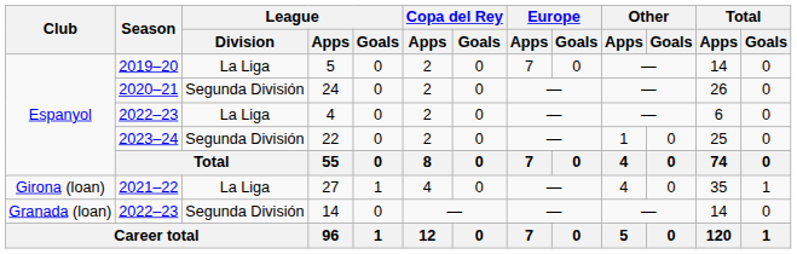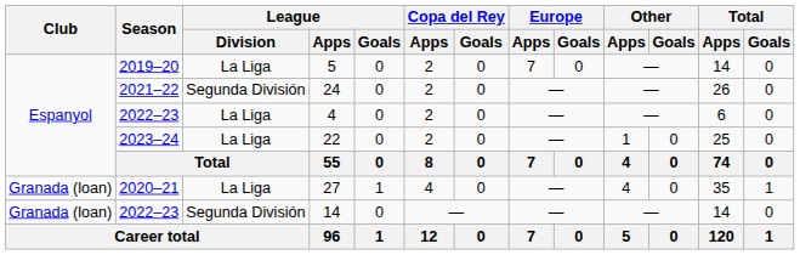 <table class="wikitable" style="text-align:center">
 <tr>
 <th rowspan="2">Club</th>
 <th rowspan="2">Season</th>
 <th colspan="3">League</th>
 <th colspan="2"><a href='#'>Copa del Rey</a></th>
 <th colspan="2"><a href='#'>Europe</a></th>
 <th colspan="2">Other</th>
 <th colspan="2">Total</th>
 </tr>
 <tr>
 <th>Division</th>
 <th>Apps</th>
 <th>Goals</th>
 <th>Apps</th>
 <th>Goals</th>
 <th>Apps</th>
 <th>Goals</th>
 <th>Apps</th>
 <th>Goals</th>
 <th>Apps</th>
 <th>Goals</th>
 </tr>
 <tr>
 <td rowspan="5"><a href='#'>Espanyol</a></td>
 <td><a href='#'>2019–20</a></td>
 <td>La Liga</td>
 <td>5</td>
 <td>0</td>
 <td>2</td>
 <td>0</td>
 <td>7</td>
 <td>0</td>
 <td colspan="2">—</td>
 <td>14</td>
 <td>0</td>
 </tr>
 <tr>
-<td><a href='#'>2020–21</a></td>
+<td><a href='#'>2021–22</a></td>
 <td>Segunda División</td>
 <td>24</td>
 <td>0</td>
 <td>2</td>
 <td>0</td>
 <td colspan="2">—</td>
 <td colspan="2">—</td>
 <td>26</td>
 <td>0</td>
 </tr>
 <tr>
 <td><a href='#'>2022–23</a></td>
 <td>La Liga</td>
 <td>4</td>
 <td>0</td>
 <td>2</td>
 <td>0</td>
 <td colspan="2">—</td>
 <td colspan="2">—</td>
 <td>6</td>
 <td>0</td>
 </tr>
 <tr>
 <td><a href='#'>2023–24</a></td>
-<td>Segunda División</td>
+<td>La Liga</td>
 <td>22</td>
 <td>0</td>
 <td>2</td>
 <td>0</td>
 <td colspan="2">—</td>
 <td>1</td>
 <td>0</td>
 <td>25</td>
 <td>0</td>
 </tr>
 <tr>
 <th colspan="2">Total</th>
 <th>55</th>
 <th>0</th>
 <th>8</th>
 <th>0</th>
 <th>7</th>
 <th>0</th>
 <th>4</th>
 <th>0</th>
 <th>74</th>
 <th>0</th>
 </tr>
 <tr>
-<td><a href='#'>Girona</a> (loan)</td>
-<td><a href='#'>2021–22</a></td>
+<td><a href='#'>Granada</a> (loan)</td>
+<td><a href='#'>2020–21</a></td>
 <td>La Liga</td>
 <td>27</td>
 <td>1</td>
 <td>4</td>
 <td>0</td>
 <td colspan="2">—</td>
 <td>4</td>
 <td>0</td>
 <td>35</td>
 <td>1</td>
 </tr>
 <tr>
 <td><a href='#'>Granada</a> (loan)</td>
 <td><a href='#'>2022–23</a></td>
 <td>Segunda División</td>
 <td>14</td>
 <td>0</td>
 <td colspan="2">—</td>
 <td colspan="2">—</td>
 <td colspan="2">—</td>
 <td>14</td>
 <td>0</td>
 </tr>
 <tr>
 <th colspan="3">Career total</th>
 <th>96</th>
 <th>1</th>
 <th>12</th>
 <th>0</th>
 <th>7</th>
 <th>0</th>
 <th>5</th>
 <th>0</th>
 <th>120</th>
 <th>1</th>
 </tr>
 </table>
